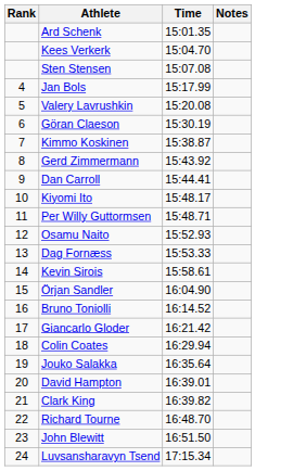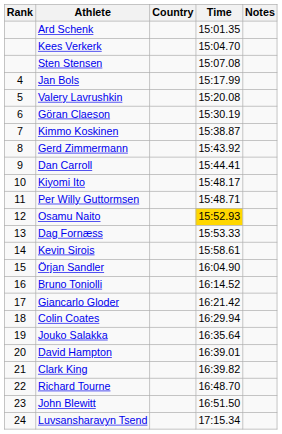 <table class="wikitable sortable" style="text-align:center">
 <tr>
 <th>Rank</th>
 <th>Athlete</th>
+<th>Country</th>
 <th>Time</th>
 <th>Notes</th>
 </tr>
 <tr>
 <td></td>
 <td align=left><a href='#'>Ard Schenk</a></td>
+<td align=left></td>
 <td>15:01.35</td>
 <td></td>
 </tr>
 <tr>
 <td></td>
 <td align=left><a href='#'>Kees Verkerk</a></td>
+<td align=left></td>
 <td>15:04.70</td>
 <td></td>
 </tr>
 <tr>
 <td></td>
 <td align=left><a href='#'>Sten Stensen</a></td>
+<td align=left></td>
 <td>15:07.08</td>
 <td></td>
 </tr>
 <tr>
 <td>4</td>
 <td align=left><a href='#'>Jan Bols</a></td>
+<td align=left></td>
 <td>15:17.99</td>
 <td></td>
 </tr>
 <tr>
 <td>5</td>
 <td align=left><a href='#'>Valery Lavrushkin</a></td>
+<td align=left></td>
 <td>15:20.08</td>
 <td></td>
 </tr>
 <tr>
 <td>6</td>
 <td align=left><a href='#'>Göran Claeson</a></td>
+<td align=left></td>
 <td>15:30.19</td>
 <td></td>
 </tr>
 <tr>
 <td>7</td>
 <td align=left><a href='#'>Kimmo Koskinen</a></td>
+<td align=left></td>
 <td>15:38.87</td>
 <td></td>
 </tr>
 <tr>
 <td>8</td>
 <td align=left><a href='#'>Gerd Zimmermann</a></td>
+<td align=left></td>
 <td>15:43.92</td>
 <td></td>
 </tr>
 <tr>
 <td>9</td>
 <td align=left><a href='#'>Dan Carroll</a></td>
+<td align=left></td>
 <td>15:44.41</td>
 <td></td>
 </tr>
 <tr>
 <td>10</td>
 <td align=left><a href='#'>Kiyomi Ito</a></td>
+<td align=left></td>
 <td>15:48.17</td>
 <td></td>
 </tr>
 <tr>
 <td>11</td>
 <td align=left><a href='#'>Per Willy Guttormsen</a></td>
+<td align=left></td>
 <td>15:48.71</td>
 <td></td>
 </tr>
 <tr>
 <td>12</td>
 <td align=left><a href='#'>Osamu Naito</a></td>
-<td>15:52.93</td>
+<td align=left></td>
+<td style="background: gold;">15:52.93</td>
 <td></td>
 </tr>
 <tr>
 <td>13</td>
 <td align=left><a href='#'>Dag Fornæss</a></td>
+<td align=left></td>
 <td>15:53.33</td>
 <td></td>
 </tr>
 <tr>
 <td>14</td>
 <td align=left><a href='#'>Kevin Sirois</a></td>
+<td align=left></td>
 <td>15:58.61</td>
 <td></td>
 </tr>
 <tr>
 <td>15</td>
 <td align=left><a href='#'>Örjan Sandler</a></td>
+<td align=left></td>
 <td>16:04.90</td>
 <td></td>
 </tr>
 <tr>
 <td>16</td>
 <td align=left><a href='#'>Bruno Toniolli</a></td>
+<td align=left></td>
 <td>16:14.52</td>
 <td></td>
 </tr>
 <tr>
 <td>17</td>
 <td align=left><a href='#'>Giancarlo Gloder</a></td>
+<td align=left></td>
 <td>16:21.42</td>
 <td></td>
 </tr>
 <tr>
 <td>18</td>
 <td align=left><a href='#'>Colin Coates</a></td>
+<td align=left></td>
 <td>16:29.94</td>
 <td></td>
 </tr>
 <tr>
 <td>19</td>
 <td align=left><a href='#'>Jouko Salakka</a></td>
+<td align=left></td>
 <td>16:35.64</td>
 <td></td>
 </tr>
 <tr>
 <td>20</td>
 <td align=left><a href='#'>David Hampton</a></td>
+<td align=left></td>
 <td>16:39.01</td>
 <td></td>
 </tr>
 <tr>
 <td>21</td>
 <td align=left><a href='#'>Clark King</a></td>
+<td align=left></td>
 <td>16:39.82</td>
 <td></td>
 </tr>
 <tr>
 <td>22</td>
 <td align=left><a href='#'>Richard Tourne</a></td>
+<td align=left></td>
 <td>16:48.70</td>
 <td></td>
 </tr>
 <tr>
 <td>23</td>
 <td align=left><a href='#'>John Blewitt</a></td>
+<td align=left></td>
 <td>16:51.50</td>
 <td></td>
 </tr>
 <tr>
 <td>24</td>
 <td align=left><a href='#'>Luvsansharavyn Tsend</a></td>
+<td align=left></td>
 <td>17:15.34</td>
 <td></td>
 </tr>
 </table>
